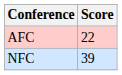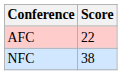 <table class="wikitable">
 <tr>
 <th>Conference</th>
 <th>Score</th>
 </tr>
 <tr>
 <td style="background:#FFCCCC">AFC</td>
 <td style="background:#FFCCCC">22</td>
 </tr>
 <tr>
 <td style="background:#D0E7FF">NFC</td>
-<td style="background:#D0E7FF">39</td>
+<td style="background:#D0E7FF">38</td>
 </tr>
 </table>
